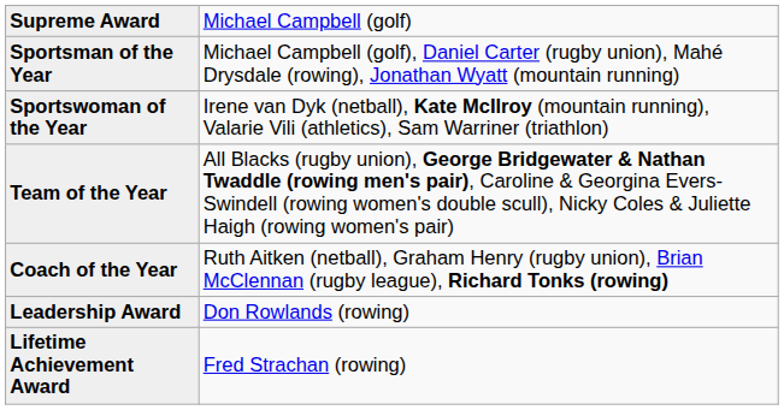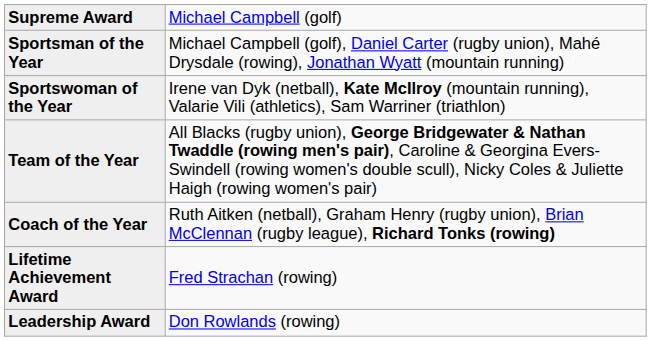 <table class=wikitable style="width:100%">
 <tr>
 <td style="background:#efefef; width:25%;"><strong>Supreme Award</strong></td>
 <td><a href='#'>Michael Campbell</a> (golf)</td>
 </tr>
 <tr>
 <td style="background:#efefef; width:25%;"><strong>Sportsman of the Year</strong></td>
 <td>Michael Campbell (golf), <a href='#'>Daniel Carter</a> (rugby union), Mahé Drysdale (rowing), <a href='#'>Jonathan Wyatt</a> (mountain running)</td>
 </tr>
 <tr>
 <td style="background:#efefef;"><strong>Sportswoman of the Year</strong></td>
 <td>Irene van Dyk (netball), <strong>Kate McIlroy</strong> (mountain running), Valarie Vili (athletics), Sam Warriner (triathlon)</td>
 </tr>
 <tr>
 <td style="background:#efefef;"><strong>Team of the Year</strong></td>
 <td>All Blacks (rugby union), <strong>George Bridgewater & Nathan Twaddle (rowing men's pair)</strong>, Caroline & Georgina Evers-Swindell (rowing women's double scull), Nicky Coles & Juliette Haigh (rowing women's pair)</td>
 </tr>
 <tr>
 <td style="background:#efefef;"><strong>Coach of the Year</strong></td>
 <td>Ruth Aitken (netball), Graham Henry (rugby union), <a href='#'>Brian McClennan</a> (rugby league), <strong>Richard Tonks (rowing)</strong></td>
 </tr>
 <tr>
+<td style="background:#efefef;"><strong>Lifetime Achievement Award</strong></td>
+<td><a href='#'>Fred Strachan</a> (rowing)</td>
+</tr>
+<tr>
 <td style="background:#efefef;"><strong>Leadership Award</strong></td>
 <td><a href='#'>Don Rowlands</a> (rowing)</td>
 </tr>
-<tr>
-<td style="background:#efefef;"><strong>Lifetime Achievement Award</strong></td>
-<td><a href='#'>Fred Strachan</a> (rowing)</td>
-</tr>
 </table>
